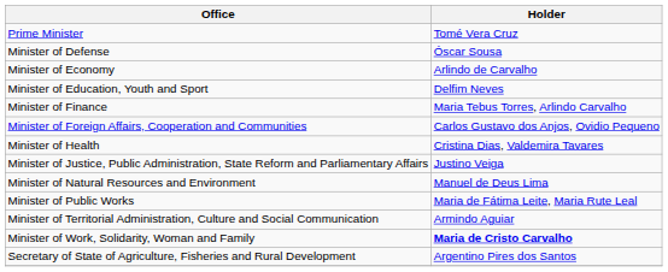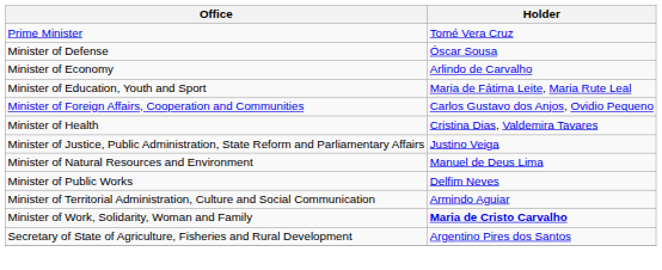 <table class="wikitable sortable">
 <tr>
 <th>Office</th>
 <th>Holder</th>
 </tr>
 <tr>
 <td><a href='#'>Prime Minister</a></td>
 <td><a href='#'>Tomé Vera Cruz</a></td>
 </tr>
 <tr>
 <td>Minister of Defense</td>
 <td><a href='#'>Óscar Sousa</a></td>
 </tr>
 <tr>
 <td>Minister of Economy</td>
 <td><a href='#'>Arlindo de Carvalho</a></td>
 </tr>
 <tr>
 <td>Minister of Education, Youth and Sport</td>
-<td><a href='#'>Delfim Neves</a></td>
-</tr>
-<tr>
-<td>Minister of Finance</td>
-<td><a href='#'>Maria Tebus Torres</a>, <a href='#'>Arlindo Carvalho</a></td>
+<td><a href='#'>Maria de Fátima Leite</a>, <a href='#'>Maria Rute Leal</a></td>
 </tr>
 <tr>
 <td><a href='#'>Minister of Foreign Affairs, Cooperation and Communities</a></td>
 <td><a href='#'>Carlos Gustavo dos Anjos</a>, <a href='#'>Ovidio Pequeno</a></td>
 </tr>
 <tr>
 <td>Minister of Health</td>
 <td><a href='#'>Cristina Dias</a>, <a href='#'>Valdemira Tavares</a></td>
 </tr>
 <tr>
 <td>Minister of Justice, Public Administration, State Reform and Parliamentary Affairs</td>
 <td><a href='#'>Justino Veiga</a></td>
 </tr>
 <tr>
 <td>Minister of Natural Resources and Environment</td>
 <td><a href='#'>Manuel de Deus Lima</a></td>
 </tr>
 <tr>
 <td>Minister of Public Works</td>
-<td><a href='#'>Maria de Fátima Leite</a>, <a href='#'>Maria Rute Leal</a></td>
+<td><a href='#'>Delfim Neves</a></td>
 </tr>
 <tr>
 <td>Minister of Territorial Administration, Culture and Social Communication</td>
 <td><a href='#'>Armindo Aguiar</a></td>
 </tr>
 <tr>
 <td>Minister of Work, Solidarity, Woman and Family</td>
 <td><strong><a href='#'>Maria de Cristo Carvalho</a></strong></td>
 </tr>
 <tr>
 <td>Secretary of State of Agriculture, Fisheries and Rural Development</td>
 <td><a href='#'>Argentino Pires dos Santos</a></td>
 </tr>
 <tr>
 </tr>
 </table>
